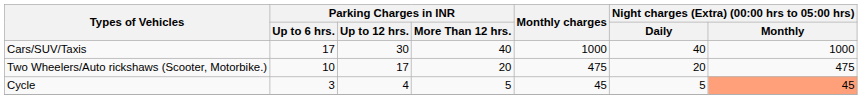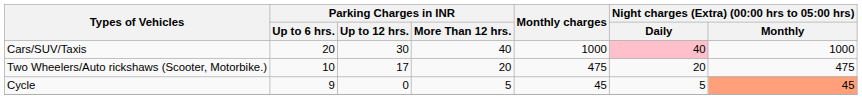 <table class="wikitable">
 <tr>
 <th rowspan="2">Types of Vehicles</th>
 <th ! colspan="3">Parking Charges in INR</th>
 <th ! rowspan="2">Monthly charges</th>
 <th ! colspan="2">Night charges (Extra) (00:00 hrs to 05:00 hrs)</th>
 </tr>
 <tr>
 <th data-sort-type="numeric">Up to 6 hrs.</th>
 <th data-sort-type="numeric">Up to 12 hrs.</th>
 <th data-sort-type="numeric">More Than 12 hrs.</th>
 <th data-sort-type="numeric">Daily</th>
 <th data-sort-type="numeric">Monthly</th>
 </tr>
 <tr>
 <td>Cars/SUV/Taxis</td>
-<td align="right">17</td>
+<td align="right">20</td>
 <td align="right">30</td>
 <td align="right">40</td>
 <td align="right">1000</td>
-<td align="right">40</td>
+<td align="right" style="background: pink;">40</td>
 <td align="right">1000</td>
 </tr>
 <tr>
 <td>Two Wheelers/Auto rickshaws (Scooter, Motorbike.)</td>
 <td align="right">10</td>
 <td align="right">17</td>
 <td align="right">20</td>
 <td align="right">475</td>
 <td align="right">20</td>
 <td align="right">475</td>
 </tr>
 <tr>
 <td>Cycle</td>
-<td align="right">3</td>
-<td align="right">4</td>
+<td align="right">9</td>
+<td align="right">0</td>
 <td align="right">5</td>
 <td align="right">45</td>
 <td align="right">5</td>
 <td align="right" style="background: lightsalmon;">45</td>
 </tr>
 <tr>
 </tr>
 </table>
